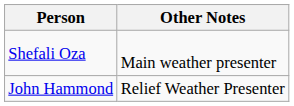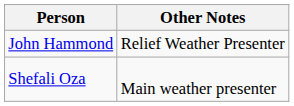 <table class="wikitable">
 <tr>
 <th>Person</th>
 <th>Other Notes</th>
 </tr>
 <tr>
+<td><a href='#'>John Hammond</a></td>
+<td>Relief Weather Presenter</td>
+</tr>
+<tr>
 <td><a href='#'>Shefali Oza</a></td>
 <td><br>Main weather presenter</td>
 </tr>
-<tr>
-<td><a href='#'>John Hammond</a></td>
-<td>Relief Weather Presenter</td>
-</tr>
 </table>
